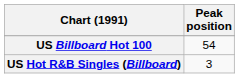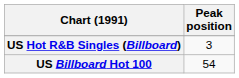 <table class="wikitable sortable plainrowheaders" style="text-align:center">
 <tr>
 <th scope="col">Chart (1991)</th>
 <th scope="col">Peak<br>position</th>
 </tr>
 <tr>
 </tr>
 <tr>
+<th scope="row">US <a href='#'>Hot R&B Singles</a> (<em><a href='#'>Billboard</a></em>)</th>
+<td>3</td>
+</tr>
+<tr>
 <th scope="row">US <a href='#'><em>Billboard</em> Hot 100</a></th>
 <td>54</td>
 </tr>
-<tr>
-<th scope="row">US <a href='#'>Hot R&B Singles</a> (<em><a href='#'>Billboard</a></em>)</th>
-<td>3</td>
-</tr>
 </table>
